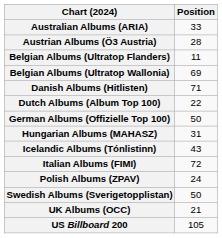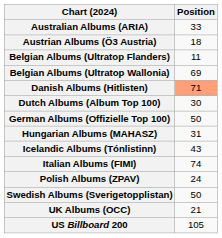 <table class="wikitable sortable plainrowheaders" style="text-align:center">
 <tr>
 <th scope="col">Chart (2024)</th>
 <th scope="col">Position</th>
 </tr>
 <tr>
 <th scope="row">Australian Albums (ARIA)</th>
 <td>33</td>
 </tr>
 <tr>
 <th scope="row">Austrian Albums (Ö3 Austria)</th>
-<td>28</td>
+<td>18</td>
 </tr>
 <tr>
 <th scope="row">Belgian Albums (Ultratop Flanders)</th>
 <td>11</td>
 </tr>
 <tr>
 <th scope="row">Belgian Albums (Ultratop Wallonia)</th>
 <td>69</td>
 </tr>
 <tr>
 <th scope="row">Danish Albums (Hitlisten)</th>
-<td>71</td>
+<td style="background: lightsalmon;">71</td>
 </tr>
 <tr>
 <th scope="row">Dutch Albums (Album Top 100)</th>
-<td>22</td>
+<td>30</td>
 </tr>
 <tr>
 <th scope="row">German Albums (Offizielle Top 100)</th>
 <td>50</td>
 </tr>
 <tr>
 <th scope="row">Hungarian Albums (MAHASZ)</th>
 <td>31</td>
 </tr>
 <tr>
 <th scope="row">Icelandic Albums (Tónlistinn)</th>
 <td>43</td>
 </tr>
 <tr>
 <th scope="row">Italian Albums (FIMI)</th>
-<td>72</td>
+<td>74</td>
 </tr>
 <tr>
 <th scope="row">Polish Albums (ZPAV)</th>
 <td>24</td>
 </tr>
 <tr>
 <th scope="row">Swedish Albums (Sverigetopplistan)</th>
 <td>50</td>
 </tr>
 <tr>
 <th scope="row">UK Albums (OCC)</th>
 <td>21</td>
 </tr>
 <tr>
 <th scope="row">US <em>Billboard</em> 200</th>
 <td>105</td>
 </tr>
 </table>
